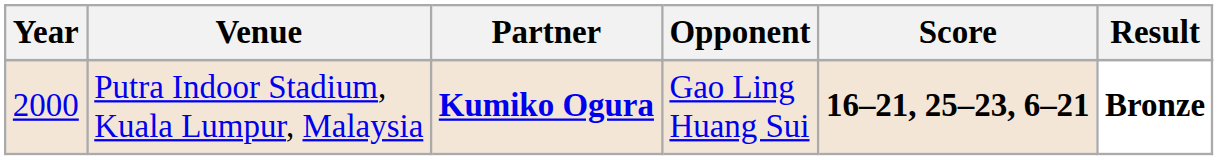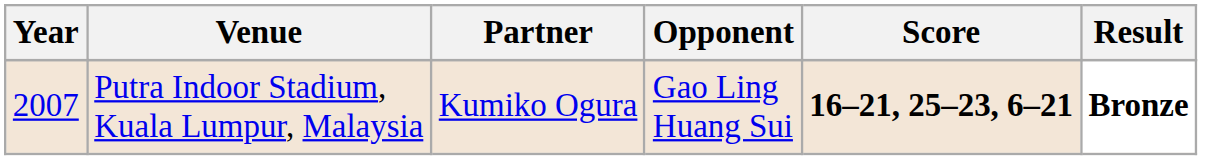 <table class="sortable wikitable" style="font-size: 90%;">
 <tr>
 <th>Year</th>
 <th>Venue</th>
 <th>Partner</th>
 <th>Opponent</th>
 <th>Score</th>
 <th>Result</th>
 </tr>
 <tr>
 </tr>
 <tr style="background:#F3E6D7">
-<td align="center"><a href='#'>2000</a></td>
+<td align="center"><a href='#'>2007</a></td>
 <td align="left"><a href='#'>Putra Indoor Stadium</a>,<br><a href='#'>Kuala Lumpur</a>, <a href='#'>Malaysia</a></td>
-<td align="left"><strong> <a href='#'>Kumiko Ogura</a></strong></td>
+<td align="left"> <a href='#'>Kumiko Ogura</a></td>
 <td align="left"> <a href='#'>Gao Ling</a><br> <a href='#'>Huang Sui</a></td>
 <td align="left"><strong>16–21, 25–23, 6–21</strong></td>
 <td style="text-align:left; background:white"> <strong>Bronze</strong></td>
 </tr>
 </table>
